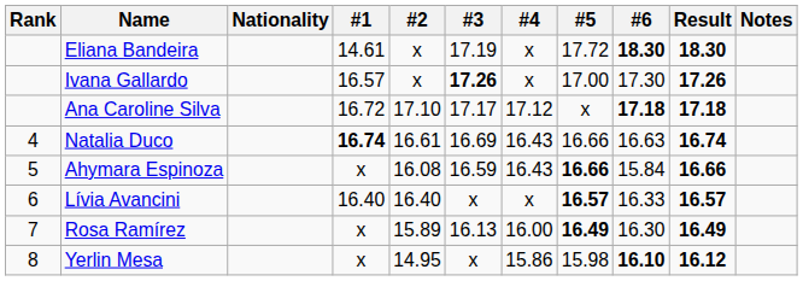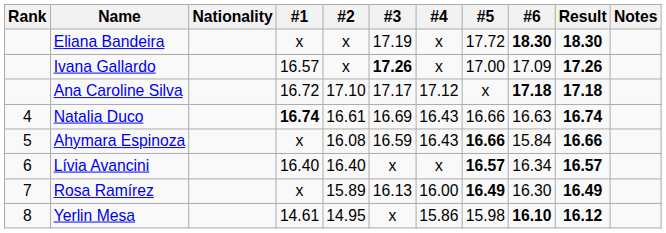 <table class="wikitable sortable" style="text-align:center">
 <tr>
 <th>Rank</th>
 <th>Name</th>
 <th>Nationality</th>
 <th>#1</th>
 <th>#2</th>
 <th>#3</th>
 <th>#4</th>
 <th>#5</th>
 <th>#6</th>
 <th>Result</th>
 <th>Notes</th>
 </tr>
 <tr>
 <td></td>
 <td align=left><a href='#'>Eliana Bandeira</a></td>
 <td align=left></td>
-<td>14.61</td>
+<td>x</td>
 <td>x</td>
 <td>17.19</td>
 <td>x</td>
 <td>17.72</td>
 <td><strong>18.30</strong></td>
 <td><strong>18.30</strong></td>
 <td></td>
 </tr>
 <tr>
 <td></td>
 <td align=left><a href='#'>Ivana Gallardo</a></td>
 <td align=left></td>
 <td>16.57</td>
 <td>x</td>
 <td><strong>17.26</strong></td>
 <td>x</td>
 <td>17.00</td>
-<td>17.30</td>
+<td>17.09</td>
 <td><strong>17.26</strong></td>
 <td></td>
 </tr>
 <tr>
 <td></td>
 <td align=left><a href='#'>Ana Caroline Silva</a></td>
 <td align=left></td>
 <td>16.72</td>
 <td>17.10</td>
 <td>17.17</td>
 <td>17.12</td>
 <td>x</td>
 <td><strong>17.18</strong></td>
 <td><strong>17.18</strong></td>
 <td></td>
 </tr>
 <tr>
 <td>4</td>
 <td align=left><a href='#'>Natalia Duco</a></td>
 <td align=left></td>
 <td><strong>16.74</strong></td>
 <td>16.61</td>
 <td>16.69</td>
 <td>16.43</td>
 <td>16.66</td>
 <td>16.63</td>
 <td><strong>16.74</strong></td>
 <td></td>
 </tr>
 <tr>
 <td>5</td>
 <td align=left><a href='#'>Ahymara Espinoza</a></td>
 <td align=left></td>
 <td>x</td>
 <td>16.08</td>
 <td>16.59</td>
 <td>16.43</td>
 <td><strong>16.66</strong></td>
 <td>15.84</td>
 <td><strong>16.66</strong></td>
 <td></td>
 </tr>
 <tr>
 <td>6</td>
 <td align=left><a href='#'>Lívia Avancini</a></td>
 <td align=left></td>
 <td>16.40</td>
 <td>16.40</td>
 <td>x</td>
 <td>x</td>
 <td><strong>16.57</strong></td>
-<td>16.33</td>
+<td>16.34</td>
 <td><strong>16.57</strong></td>
 <td></td>
 </tr>
 <tr>
 <td>7</td>
 <td align=left><a href='#'>Rosa Ramírez</a></td>
 <td align=left></td>
 <td>x</td>
 <td>15.89</td>
 <td>16.13</td>
 <td>16.00</td>
 <td><strong>16.49</strong></td>
 <td>16.30</td>
 <td><strong>16.49</strong></td>
 <td></td>
 </tr>
 <tr>
 <td>8</td>
 <td align=left><a href='#'>Yerlin Mesa</a></td>
 <td align=left></td>
-<td>x</td>
+<td>14.61</td>
 <td>14.95</td>
 <td>x</td>
 <td>15.86</td>
 <td>15.98</td>
 <td><strong>16.10</strong></td>
 <td><strong>16.12</strong></td>
 <td><strong></strong></td>
 </tr>
 </table>
